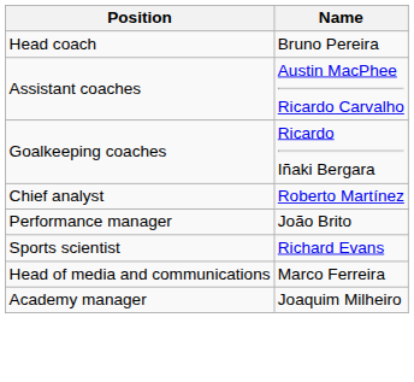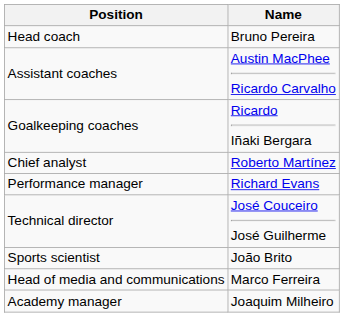 <table class="wikitable">
 <tr>
 <th>Position</th>
 <th>Name</th>
 </tr>
 <tr>
 <td>Head coach</td>
 <td> Bruno Pereira</td>
 </tr>
 <tr>
 <td>Assistant coaches</td>
 <td> <a href='#'>Austin MacPhee</a><hr>  <a href='#'>Ricardo Carvalho</a></td>
 </tr>
 <tr>
 <td>Goalkeeping coaches</td>
 <td> <a href='#'>Ricardo</a> <hr>  Iñaki Bergara</td>
 </tr>
 <tr>
 <td>Chief analyst</td>
 <td> <a href='#'>Roberto Martínez</a></td>
 </tr>
 <tr>
 <td>Performance manager</td>
-<td> João Brito</td>
+<td> <a href='#'>Richard Evans</a></td>
+</tr>
+<tr>
+<td>Technical director</td>
+<td> <a href='#'>José Couceiro</a> <hr>  José Guilherme</td>
 </tr>
 <tr>
 <td>Sports scientist</td>
-<td> <a href='#'>Richard Evans</a></td>
+<td> João Brito</td>
 </tr>
 <tr>
 <td>Head of media and communications</td>
 <td> Marco Ferreira</td>
 </tr>
 <tr>
 <td>Academy manager</td>
 <td> Joaquim Milheiro</td>
 </tr>
 </table>
